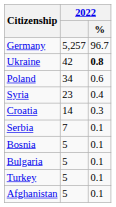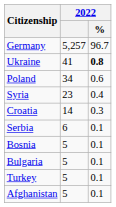 <table class="wikitable sortable">
 <tr>
 <th rowspan="2">Citizenship</th>
 <th colspan="2"><a href='#'>2022</a></th>
 </tr>
 <tr>
 <th></th>
 <th>%</th>
 </tr>
 <tr>
 <td><a href='#'>Germany</a></td>
 <td>5,257</td>
 <td>96.7</td>
 </tr>
 <tr>
 <td><a href='#'>Ukraine</a></td>
-<td>42</td>
+<td>41</td>
 <td><strong>0.8</strong></td>
 </tr>
 <tr>
 <td><a href='#'>Poland</a></td>
 <td>34</td>
 <td>0.6</td>
 </tr>
 <tr>
 <td><a href='#'>Syria</a></td>
 <td>23</td>
 <td>0.4</td>
 </tr>
 <tr>
 <td><a href='#'>Croatia</a></td>
 <td>14</td>
 <td>0.3</td>
 </tr>
 <tr>
 <td><a href='#'>Serbia</a></td>
-<td>7</td>
+<td>6</td>
 <td>0.1</td>
 </tr>
 <tr>
 <td><a href='#'>Bosnia</a></td>
 <td>5</td>
 <td>0.1</td>
 </tr>
 <tr>
 <td><a href='#'>Bulgaria</a></td>
 <td>5</td>
 <td>0.1</td>
 </tr>
 <tr>
 <td><a href='#'>Turkey</a></td>
 <td>5</td>
 <td>0.1</td>
 </tr>
 <tr>
 <td><a href='#'>Afghanistan</a></td>
 <td>5</td>
 <td>0.1</td>
 </tr>
 </table>
